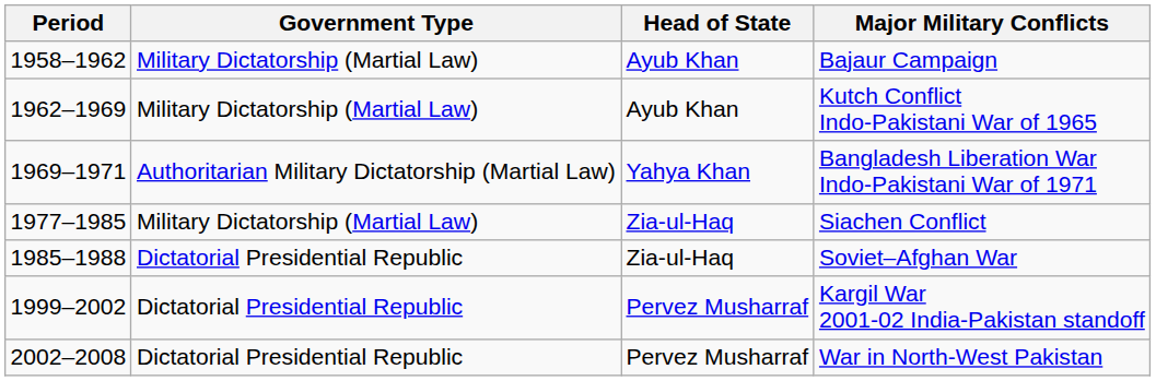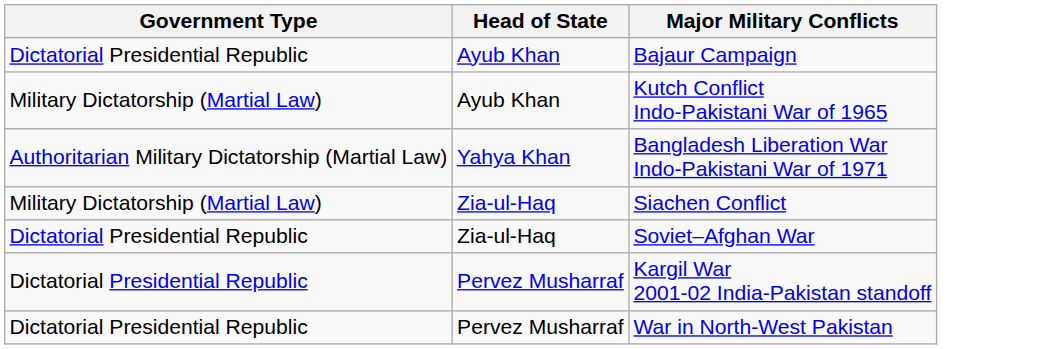 <table class="wikitable">
 <tr>
-<th>Period</th>
 <th>Government Type</th>
 <th>Head of State</th>
 <th>Major Military Conflicts</th>
 </tr>
 <tr>
-<td>1958–1962</td>
-<td><a href='#'>Military Dictatorship</a> (Martial Law)</td>
+<td><a href='#'>Dictatorial</a> Presidential Republic</td>
 <td><a href='#'>Ayub Khan</a></td>
 <td><a href='#'>Bajaur Campaign</a></td>
 </tr>
 <tr>
-<td>1962–1969</td>
 <td>Military Dictatorship (<a href='#'>Martial Law</a>)</td>
 <td>Ayub Khan</td>
 <td><a href='#'>Kutch Conflict</a><br> <a href='#'>Indo-Pakistani War of 1965</a></td>
 </tr>
 <tr>
-<td>1969–1971</td>
 <td><a href='#'>Authoritarian</a> Military Dictatorship (Martial Law)</td>
 <td><a href='#'>Yahya Khan</a></td>
 <td><a href='#'>Bangladesh Liberation War</a><br> <a href='#'>Indo-Pakistani War of 1971</a></td>
 </tr>
 <tr>
-<td>1977–1985</td>
 <td>Military Dictatorship (<a href='#'>Martial Law</a>)</td>
 <td><a href='#'>Zia-ul-Haq</a></td>
 <td><a href='#'>Siachen Conflict</a></td>
 </tr>
 <tr>
-<td>1985–1988</td>
 <td><a href='#'>Dictatorial</a> Presidential Republic</td>
 <td>Zia-ul-Haq</td>
 <td><a href='#'>Soviet–Afghan War</a></td>
 </tr>
 <tr>
-<td>1999–2002</td>
 <td>Dictatorial <a href='#'>Presidential Republic</a></td>
 <td><a href='#'>Pervez Musharraf</a></td>
 <td><a href='#'>Kargil War</a><br> <a href='#'>2001-02 India-Pakistan standoff</a></td>
 </tr>
 <tr>
-<td>2002–2008</td>
 <td>Dictatorial Presidential Republic</td>
 <td>Pervez Musharraf</td>
 <td><a href='#'>War in North-West Pakistan</a></td>
 </tr>
 </table>
